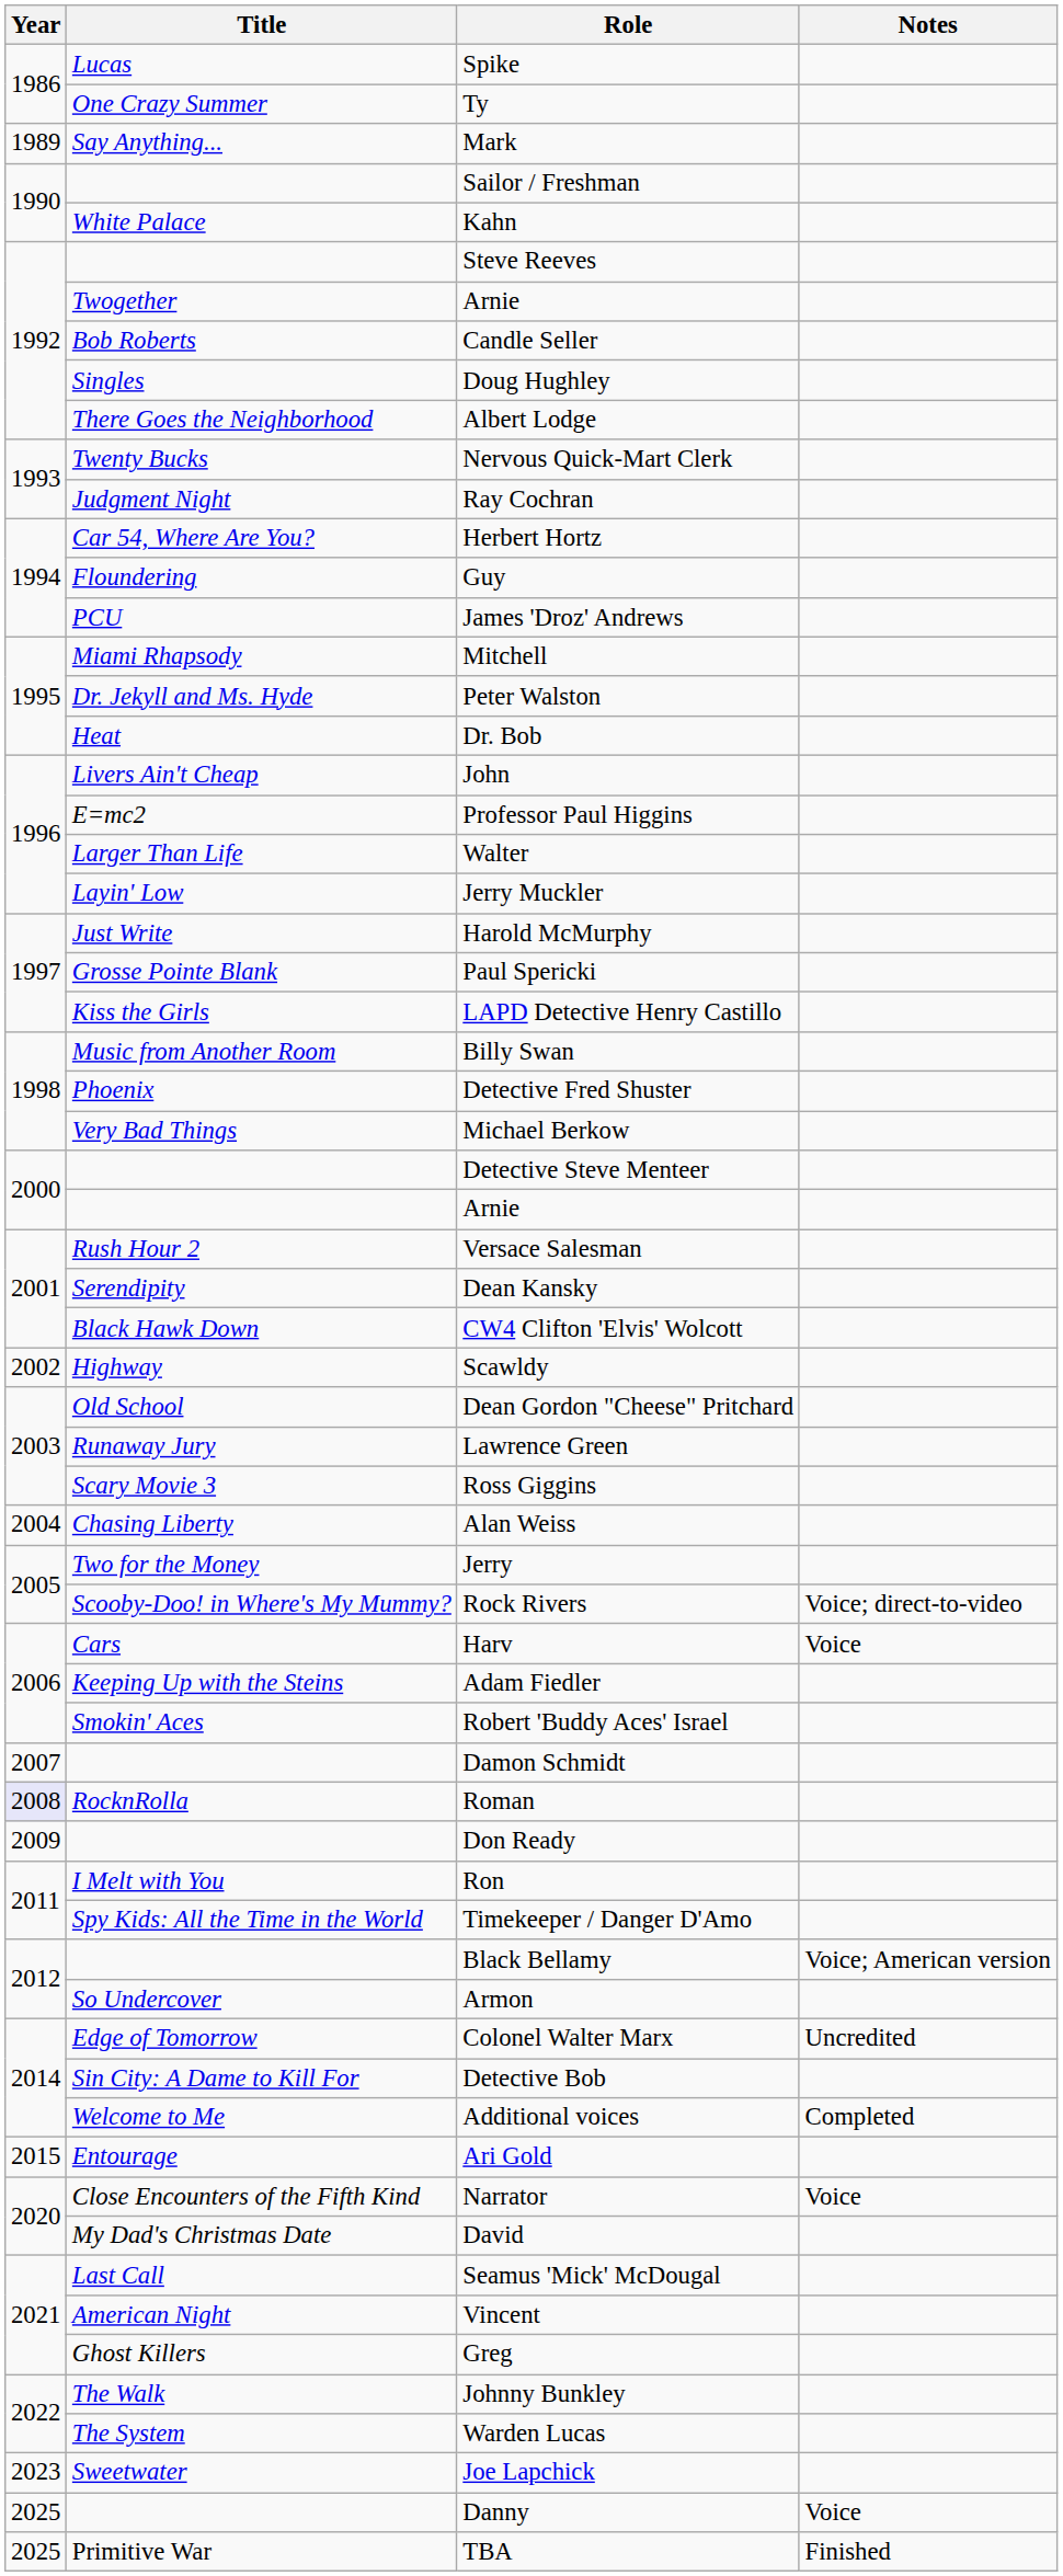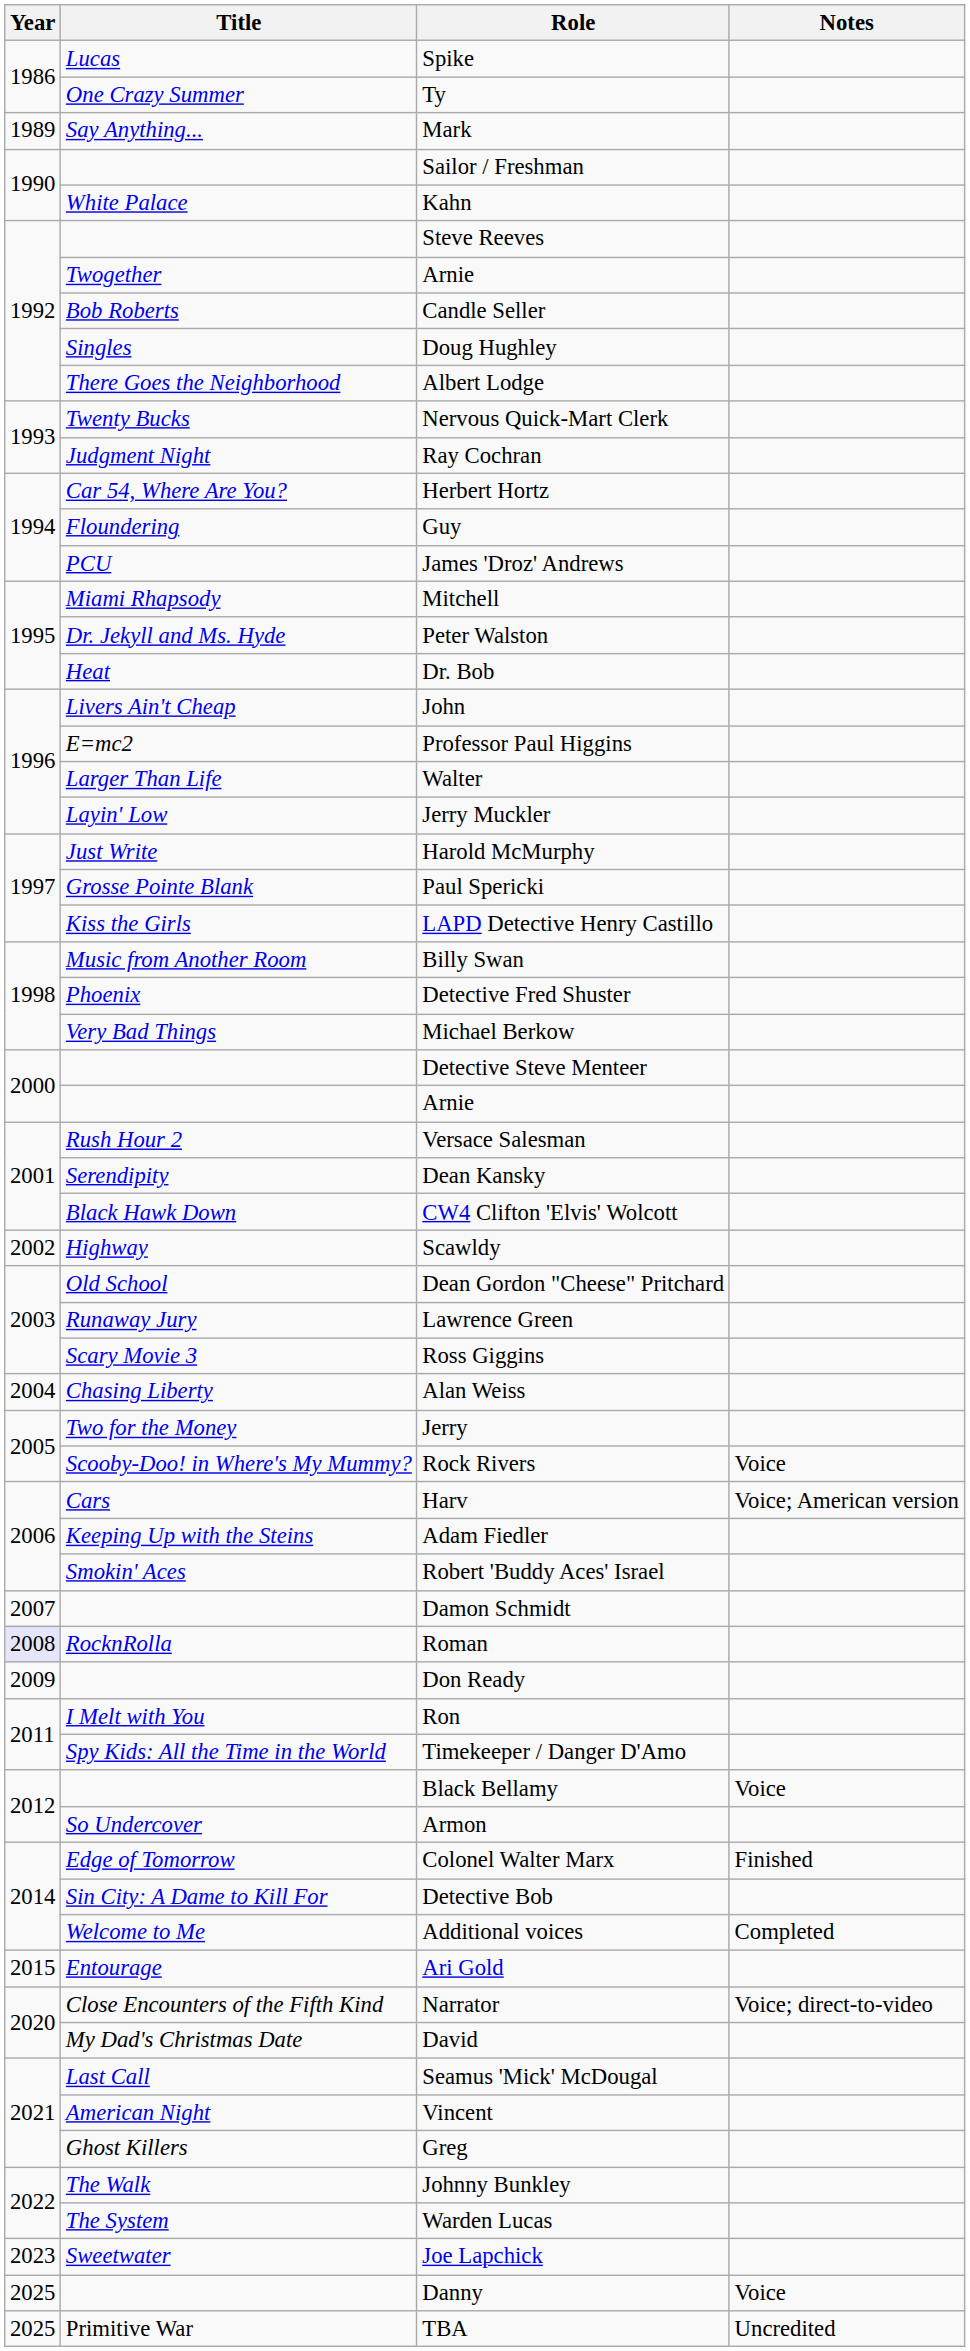 <table class="wikitable sortable">
 <tr>
 <th>Year</th>
 <th>Title</th>
 <th>Role</th>
 <th>Notes</th>
 </tr>
 <tr>
 <td rowspan="2">1986</td>
 <td><em><a href='#'>Lucas</a></em></td>
 <td>Spike</td>
 <td></td>
 </tr>
 <tr>
 <td><em><a href='#'>One Crazy Summer</a></em></td>
 <td>Ty</td>
 <td></td>
 </tr>
 <tr>
 <td>1989</td>
 <td><em><a href='#'>Say Anything...</a></em></td>
 <td>Mark</td>
 <td></td>
 </tr>
 <tr>
 <td rowspan="2">1990</td>
 <td><em></em></td>
 <td>Sailor / Freshman</td>
 <td></td>
 </tr>
 <tr>
 <td><em><a href='#'>White Palace</a></em></td>
 <td>Kahn</td>
 <td></td>
 </tr>
 <tr>
 <td rowspan="5">1992</td>
 <td><em></em></td>
 <td>Steve Reeves</td>
 <td></td>
 </tr>
 <tr>
 <td><em><a href='#'>Twogether</a></em></td>
 <td>Arnie</td>
 <td></td>
 </tr>
 <tr>
 <td><em><a href='#'>Bob Roberts</a></em></td>
 <td>Candle Seller</td>
 <td></td>
 </tr>
 <tr>
 <td><em><a href='#'>Singles</a></em></td>
 <td>Doug Hughley</td>
 <td></td>
 </tr>
 <tr>
 <td><em><a href='#'>There Goes the Neighborhood</a></em></td>
 <td>Albert Lodge</td>
 <td></td>
 </tr>
 <tr>
 <td rowspan="2">1993</td>
 <td><em><a href='#'>Twenty Bucks</a></em></td>
 <td>Nervous Quick-Mart Clerk</td>
 <td></td>
 </tr>
 <tr>
 <td><em><a href='#'>Judgment Night</a></em></td>
 <td>Ray Cochran</td>
 </tr>
 <tr>
 <td rowspan="3">1994</td>
 <td><em><a href='#'>Car 54, Where Are You?</a></em></td>
 <td>Herbert Hortz</td>
 <td></td>
 </tr>
 <tr>
 <td><em><a href='#'>Floundering</a></em></td>
 <td>Guy</td>
 <td></td>
 </tr>
 <tr>
 <td><em><a href='#'>PCU</a></em></td>
 <td>James 'Droz' Andrews</td>
 <td></td>
 </tr>
 <tr>
 <td rowspan="3">1995</td>
 <td><em><a href='#'>Miami Rhapsody</a></em></td>
 <td>Mitchell</td>
 <td></td>
 </tr>
 <tr>
 <td><em><a href='#'>Dr. Jekyll and Ms. Hyde</a></em></td>
 <td>Peter Walston</td>
 <td></td>
 </tr>
 <tr>
 <td><em><a href='#'>Heat</a></em></td>
 <td>Dr. Bob</td>
 <td></td>
 </tr>
 <tr>
 <td rowspan="4">1996</td>
 <td><em><a href='#'>Livers Ain't Cheap</a></em></td>
 <td>John</td>
 <td></td>
 </tr>
 <tr>
 <td><em>E=mc2</em></td>
 <td>Professor Paul Higgins</td>
 <td></td>
 </tr>
 <tr>
 <td><em><a href='#'>Larger Than Life</a></em></td>
 <td>Walter</td>
 <td></td>
 </tr>
 <tr>
 <td><em><a href='#'>Layin' Low</a></em></td>
 <td>Jerry Muckler</td>
 <td></td>
 </tr>
 <tr>
 <td rowspan="3">1997</td>
 <td><em><a href='#'>Just Write</a></em></td>
 <td>Harold McMurphy</td>
 <td></td>
 </tr>
 <tr>
 <td><em><a href='#'>Grosse Pointe Blank</a></em></td>
 <td>Paul Spericki</td>
 <td></td>
 </tr>
 <tr>
 <td><em><a href='#'>Kiss the Girls</a></em></td>
 <td><a href='#'>LAPD</a> Detective Henry Castillo</td>
 <td></td>
 </tr>
 <tr>
 <td rowspan="3">1998</td>
 <td><em><a href='#'>Music from Another Room</a></em></td>
 <td>Billy Swan</td>
 <td></td>
 </tr>
 <tr>
 <td><em><a href='#'>Phoenix</a></em></td>
 <td>Detective Fred Shuster</td>
 <td></td>
 </tr>
 <tr>
 <td><em><a href='#'>Very Bad Things</a></em></td>
 <td>Michael Berkow</td>
 <td></td>
 </tr>
 <tr>
 <td rowspan="2">2000</td>
 <td><em></em></td>
 <td>Detective Steve Menteer</td>
 <td></td>
 </tr>
 <tr>
 <td><em></em></td>
 <td>Arnie</td>
 <td></td>
 </tr>
 <tr>
 <td rowspan="3">2001</td>
 <td><em><a href='#'>Rush Hour 2</a></em></td>
 <td>Versace Salesman</td>
 <td></td>
 </tr>
 <tr>
 <td><em><a href='#'>Serendipity</a></em></td>
 <td>Dean Kansky</td>
 <td></td>
 </tr>
 <tr>
 <td><em><a href='#'>Black Hawk Down</a></em></td>
 <td><a href='#'>CW4</a> Clifton 'Elvis' Wolcott</td>
 <td></td>
 </tr>
 <tr>
 <td>2002</td>
 <td><em><a href='#'>Highway</a></em></td>
 <td>Scawldy</td>
 <td></td>
 </tr>
 <tr>
 <td rowspan="3">2003</td>
 <td><em><a href='#'>Old School</a></em></td>
 <td>Dean Gordon "Cheese" Pritchard</td>
 <td></td>
 </tr>
 <tr>
 <td><em><a href='#'>Runaway Jury</a></em></td>
 <td>Lawrence Green</td>
 <td></td>
 </tr>
 <tr>
 <td><em><a href='#'>Scary Movie 3</a></em></td>
 <td>Ross Giggins</td>
 <td></td>
 </tr>
 <tr>
 <td>2004</td>
 <td><em><a href='#'>Chasing Liberty</a></em></td>
 <td>Alan Weiss</td>
 <td></td>
 </tr>
 <tr>
 <td rowspan="2">2005</td>
 <td><em><a href='#'>Two for the Money</a></em></td>
 <td>Jerry</td>
 <td></td>
 </tr>
 <tr>
 <td><em><a href='#'>Scooby-Doo! in Where's My Mummy?</a></em></td>
 <td>Rock Rivers</td>
-<td>Voice; direct-to-video</td>
+<td>Voice</td>
 </tr>
 <tr>
 <td rowspan="3">2006</td>
 <td><em><a href='#'>Cars</a></em></td>
 <td>Harv</td>
-<td>Voice</td>
+<td>Voice; American version</td>
 </tr>
 <tr>
 <td><em><a href='#'>Keeping Up with the Steins</a></em></td>
 <td>Adam Fiedler</td>
 <td></td>
 </tr>
 <tr>
 <td><em><a href='#'>Smokin' Aces</a></em></td>
 <td>Robert 'Buddy Aces' Israel</td>
 <td></td>
 </tr>
 <tr>
 <td>2007</td>
 <td><em></em></td>
 <td>Damon Schmidt</td>
 <td></td>
 </tr>
 <tr>
 <td style="background: lavender;">2008</td>
 <td><em><a href='#'>RocknRolla</a></em></td>
 <td>Roman</td>
 <td></td>
 </tr>
 <tr>
 <td>2009</td>
 <td><em></em></td>
 <td>Don Ready</td>
 <td></td>
 </tr>
 <tr>
 <td rowspan="2">2011</td>
 <td><em><a href='#'>I Melt with You</a></em></td>
 <td>Ron</td>
 <td></td>
 </tr>
 <tr>
 <td><em><a href='#'>Spy Kids: All the Time in the World</a></em></td>
 <td>Timekeeper / Danger D'Amo</td>
 <td></td>
 </tr>
 <tr>
 <td rowspan="2">2012</td>
 <td><em></em></td>
 <td>Black Bellamy</td>
-<td>Voice; American version</td>
+<td>Voice</td>
 </tr>
 <tr>
 <td><em><a href='#'>So Undercover</a></em></td>
 <td>Armon</td>
 <td></td>
 </tr>
 <tr>
 <td rowspan="3">2014</td>
 <td><em><a href='#'>Edge of Tomorrow</a></em></td>
 <td>Colonel Walter Marx</td>
-<td>Uncredited</td>
+<td>Finished</td>
 </tr>
 <tr>
 <td><em><a href='#'>Sin City: A Dame to Kill For</a></em></td>
 <td>Detective Bob</td>
 <td></td>
 </tr>
 <tr>
 <td><em><a href='#'>Welcome to Me</a></em></td>
 <td>Additional voices</td>
 <td>Completed</td>
 </tr>
 <tr>
 <td>2015</td>
 <td><em><a href='#'>Entourage</a></em></td>
 <td><a href='#'>Ari Gold</a></td>
 <td></td>
 </tr>
 <tr>
 <td rowspan="2">2020</td>
 <td><em>Close Encounters of the Fifth Kind</em></td>
 <td>Narrator</td>
-<td>Voice</td>
+<td>Voice; direct-to-video</td>
 </tr>
 <tr>
 <td><em>My Dad's Christmas Date</em></td>
 <td>David</td>
 <td></td>
 </tr>
 <tr>
 <td rowspan="3">2021</td>
 <td><em><a href='#'>Last Call</a></em></td>
 <td>Seamus 'Mick' McDougal</td>
 <td></td>
 </tr>
 <tr>
 <td><em><a href='#'>American Night</a></em></td>
 <td>Vincent</td>
 <td></td>
 </tr>
 <tr>
 <td><em>Ghost Killers</em></td>
 <td>Greg</td>
 <td></td>
 </tr>
 <tr>
 <td rowspan="2">2022</td>
 <td><em><a href='#'>The Walk</a></em></td>
 <td>Johnny Bunkley</td>
 <td></td>
 </tr>
 <tr>
 <td><em><a href='#'>The System</a></em></td>
 <td>Warden Lucas</td>
 <td></td>
 </tr>
 <tr>
 <td>2023</td>
 <td><em><a href='#'>Sweetwater</a></em></td>
 <td><a href='#'>Joe Lapchick</a></td>
 <td></td>
 </tr>
 <tr>
 <td>2025</td>
 <td></td>
 <td>Danny</td>
 <td>Voice</td>
 </tr>
 <tr>
 <td>2025</td>
 <td>Primitive War</td>
 <td>TBA</td>
-<td>Finished</td>
+<td>Uncredited</td>
 </tr>
 </table>
